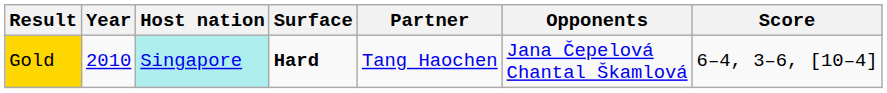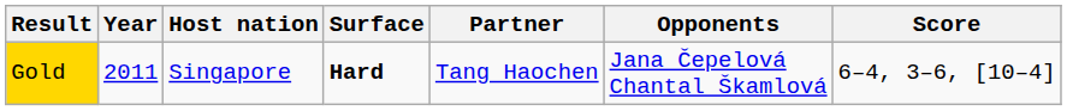 <table class="sortable wikitable">
 <tr>
 <th>Result</th>
 <th>Year</th>
 <th>Host nation</th>
 <th>Surface</th>
 <th>Partner</th>
 <th>Opponents</th>
 <th>Score</th>
 </tr>
 <tr>
 <td style="background:gold;">Gold</td>
-<td><a href='#'>2010</a></td>
-<td style="background: paleturquoise;"><a href='#'>Singapore</a></td>
+<td><a href='#'>2011</a></td>
+<td><a href='#'>Singapore</a></td>
 <td><strong>Hard</strong></td>
 <td> <a href='#'>Tang Haochen</a></td>
 <td> <a href='#'>Jana Čepelová</a> <br>  <a href='#'>Chantal Škamlová</a></td>
 <td>6–4, 3–6, [10–4]</td>
 </tr>
 </table>
